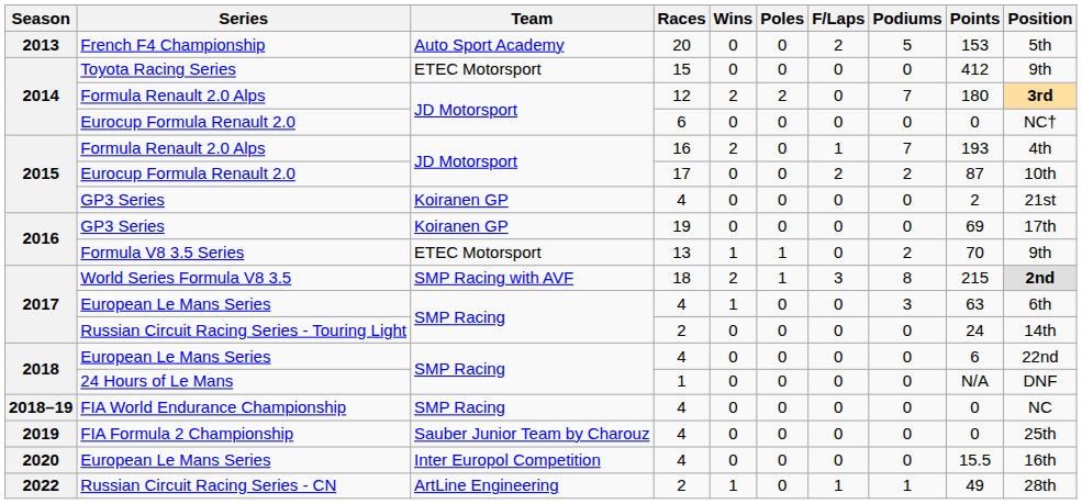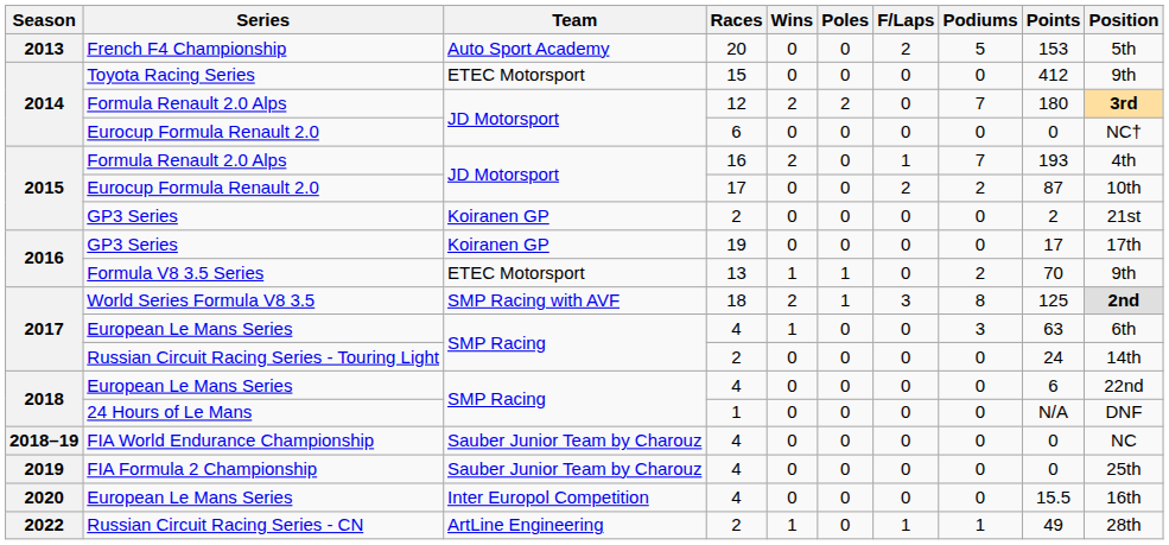 <table class="wikitable" style="font-size: 90%; text-align:center">
 <tr>
 <th>Season</th>
 <th>Series</th>
 <th>Team</th>
 <th>Races</th>
 <th>Wins</th>
 <th>Poles</th>
 <th>F/Laps</th>
 <th>Podiums</th>
 <th>Points</th>
 <th>Position</th>
 </tr>
 <tr>
 <th>2013</th>
 <td align=left><a href='#'>French F4 Championship</a></td>
 <td align=left><a href='#'>Auto Sport Academy</a></td>
 <td>20</td>
 <td>0</td>
 <td>0</td>
 <td>2</td>
 <td>5</td>
 <td>153</td>
 <td>5th</td>
 </tr>
 <tr>
 <th rowspan=3>2014</th>
 <td align=left><a href='#'>Toyota Racing Series</a></td>
 <td align=left>ETEC Motorsport</td>
 <td>15</td>
 <td>0</td>
 <td>0</td>
 <td>0</td>
 <td>0</td>
 <td>412</td>
 <td>9th</td>
 </tr>
 <tr>
 <td align=left><a href='#'>Formula Renault 2.0 Alps</a></td>
 <td align=left rowspan=2><a href='#'>JD Motorsport</a></td>
 <td>12</td>
 <td>2</td>
 <td>2</td>
 <td>0</td>
 <td>7</td>
 <td>180</td>
 <td style="background:#FFDF9F;"><strong>3rd</strong></td>
 </tr>
 <tr>
 <td align=left><a href='#'>Eurocup Formula Renault 2.0</a></td>
 <td>6</td>
 <td>0</td>
 <td>0</td>
 <td>0</td>
 <td>0</td>
 <td>0</td>
 <td>NC†</td>
 </tr>
 <tr>
 <th rowspan=3>2015</th>
 <td align=left><a href='#'>Formula Renault 2.0 Alps</a></td>
 <td align=left rowspan=2><a href='#'>JD Motorsport</a></td>
 <td>16</td>
 <td>2</td>
 <td>0</td>
 <td>1</td>
 <td>7</td>
 <td>193</td>
 <td>4th</td>
 </tr>
 <tr>
 <td align=left><a href='#'>Eurocup Formula Renault 2.0</a></td>
 <td>17</td>
 <td>0</td>
 <td>0</td>
 <td>2</td>
 <td>2</td>
 <td>87</td>
 <td>10th</td>
 </tr>
 <tr>
 <td align=left><a href='#'>GP3 Series</a></td>
 <td align=left><a href='#'>Koiranen GP</a></td>
-<td>4</td>
+<td>2</td>
 <td>0</td>
 <td>0</td>
 <td>0</td>
 <td>0</td>
 <td>2</td>
 <td>21st</td>
 </tr>
 <tr>
 <th rowspan=2>2016</th>
 <td align=left><a href='#'>GP3 Series</a></td>
 <td align=left><a href='#'>Koiranen GP</a></td>
 <td>19</td>
 <td>0</td>
 <td>0</td>
 <td>0</td>
 <td>0</td>
-<td>69</td>
+<td>17</td>
 <td>17th</td>
 </tr>
 <tr>
 <td align=left><a href='#'>Formula V8 3.5 Series</a></td>
 <td align=left>ETEC Motorsport</td>
 <td>13</td>
 <td>1</td>
 <td>1</td>
 <td>0</td>
 <td>2</td>
 <td>70</td>
 <td>9th</td>
 </tr>
 <tr>
 <th rowspan="3">2017</th>
 <td align=left><a href='#'>World Series Formula V8 3.5</a></td>
 <td align=left><a href='#'>SMP Racing with AVF</a></td>
 <td>18</td>
 <td>2</td>
 <td>1</td>
 <td>3</td>
 <td>8</td>
-<td>215</td>
+<td>125</td>
 <td style="background:#DFDFDF;"><strong>2nd</strong></td>
 </tr>
 <tr>
 <td align=left><a href='#'>European Le Mans Series</a></td>
 <td rowspan="2" align="left"><a href='#'>SMP Racing</a></td>
 <td>4</td>
 <td>1</td>
 <td>0</td>
 <td>0</td>
 <td>3</td>
 <td>63</td>
 <td>6th</td>
 </tr>
 <tr>
 <td align=left><a href='#'>Russian Circuit Racing Series - Touring Light</a></td>
 <td>2</td>
 <td>0</td>
 <td>0</td>
 <td>0</td>
 <td>0</td>
 <td>24</td>
 <td>14th</td>
 </tr>
 <tr>
 <th rowspan=2>2018</th>
 <td align=left><a href='#'>European Le Mans Series</a></td>
 <td align=left rowspan=2><a href='#'>SMP Racing</a></td>
 <td>4</td>
 <td>0</td>
 <td>0</td>
 <td>0</td>
 <td>0</td>
 <td>6</td>
 <td>22nd</td>
 </tr>
 <tr>
 <td align=left><a href='#'>24 Hours of Le Mans</a></td>
 <td>1</td>
 <td>0</td>
 <td>0</td>
 <td>0</td>
 <td>0</td>
 <td>N/A</td>
 <td>DNF</td>
 </tr>
 <tr>
 <th>2018–19</th>
 <td align=left><a href='#'>FIA World Endurance Championship</a></td>
-<td align=left><a href='#'>SMP Racing</a></td>
+<td align=left><a href='#'>Sauber Junior Team by Charouz</a></td>
 <td>4</td>
 <td>0</td>
 <td>0</td>
 <td>0</td>
 <td>0</td>
 <td>0</td>
 <td>NC</td>
 </tr>
 <tr>
 <th>2019</th>
 <td align=left><a href='#'>FIA Formula 2 Championship</a></td>
 <td align=left><a href='#'>Sauber Junior Team by Charouz</a></td>
 <td>4</td>
 <td>0</td>
 <td>0</td>
 <td>0</td>
 <td>0</td>
 <td>0</td>
 <td>25th</td>
 </tr>
 <tr>
 <th>2020</th>
 <td align=left><a href='#'>European Le Mans Series</a></td>
 <td align=left><a href='#'>Inter Europol Competition</a></td>
 <td>4</td>
 <td>0</td>
 <td>0</td>
 <td>0</td>
 <td>0</td>
 <td>15.5</td>
 <td>16th</td>
 </tr>
 <tr>
 <th>2022</th>
 <td align=left><a href='#'>Russian Circuit Racing Series - CN</a></td>
 <td align=left><a href='#'>ArtLine Engineering</a></td>
 <td>2</td>
 <td>1</td>
 <td>0</td>
 <td>1</td>
 <td>1</td>
 <td>49</td>
 <td>28th</td>
 </tr>
 </table>
